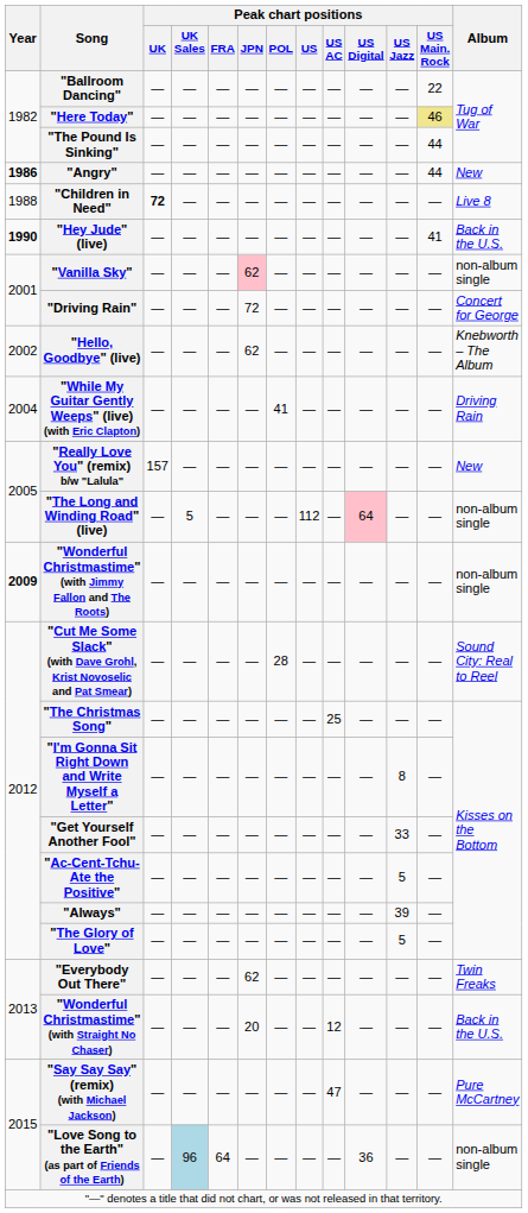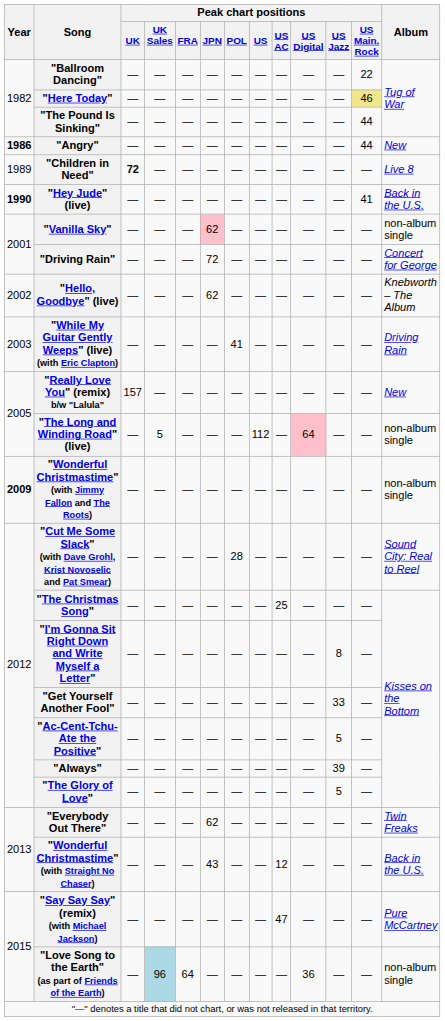 <table class="wikitable plainrowheaders" style="text-align:center;">
 <tr>
 <th scope="col" rowspan="2" style="width:1em;">Year</th>
 <th scope="col" rowspan="2" style="width:24em;">Song</th>
 <th scope="col" colspan="10">Peak chart positions</th>
 <th scope="col" rowspan="2" style="width:14em;">Album</th>
 </tr>
 <tr>
 <th style="width:3em;font-size:90%"><a href='#'>UK</a><br></th>
 <th style="width:3em;font-size:90%"><a href='#'>UK Sales</a><br><br></th>
 <th style="width:3em;font-size:90%"><a href='#'>FRA</a><br></th>
 <th style="width:3em;font-size:90%"><a href='#'>JPN</a><br></th>
 <th style="width:3em;font-size:90%"><a href='#'>POL</a><br></th>
 <th style="width:3em;font-size:90%"><a href='#'>US</a><br></th>
 <th style="width:3em;font-size:90%"><a href='#'>US AC</a><br></th>
 <th style="width:3em;font-size:90%"><a href='#'>US Digital</a><br></th>
 <th style="width:3em;font-size:90%"><a href='#'>US Jazz</a><br></th>
 <th style="width:3em;font-size:90%"><a href='#'>US<br>Main.<br>Rock</a><br></th>
 </tr>
 <tr>
 <td rowspan="3">1982</td>
 <th scope="row">"Ballroom Dancing"</th>
 <td>—</td>
 <td>—</td>
 <td>—</td>
 <td>—</td>
 <td>—</td>
 <td>—</td>
 <td>—</td>
 <td>—</td>
 <td>—</td>
 <td>22</td>
 <td rowspan="3" style="text-align:left;"><em><a href='#'>Tug of War</a></em></td>
 </tr>
 <tr>
 <th scope="row">"<a href='#'>Here Today</a>"</th>
 <td>—</td>
 <td>—</td>
 <td>—</td>
 <td>—</td>
 <td>—</td>
 <td>—</td>
 <td>—</td>
 <td>—</td>
 <td>—</td>
 <td style="background: khaki;">46</td>
 </tr>
 <tr>
 <th scope="row">"The Pound Is Sinking"</th>
 <td>—</td>
 <td>—</td>
 <td>—</td>
 <td>—</td>
 <td>—</td>
 <td>—</td>
 <td>—</td>
 <td>—</td>
 <td>—</td>
 <td>44</td>
 </tr>
 <tr>
 <td><strong>1986</strong></td>
 <th scope="row">"Angry"</th>
 <td>—</td>
 <td>—</td>
 <td>—</td>
 <td>—</td>
 <td>—</td>
 <td>—</td>
 <td>—</td>
 <td>—</td>
 <td>—</td>
 <td>44</td>
 <td style="text-align:left;"><em><a href='#'>New</a></em></td>
 </tr>
 <tr>
-<td>1988</td>
+<td>1989</td>
 <th scope="row">"Children in Need" <br></th>
 <td><strong>72</strong></td>
 <td>—</td>
 <td>—</td>
 <td>—</td>
 <td>—</td>
 <td>—</td>
 <td>—</td>
 <td>—</td>
 <td>—</td>
 <td>—</td>
 <td style="text-align:left;"><em><a href='#'>Live 8</a></em></td>
 </tr>
 <tr>
 <td><strong>1990</strong></td>
 <th scope="row">"<a href='#'>Hey Jude</a>" (live)</th>
 <td>—</td>
 <td>—</td>
 <td>—</td>
 <td>—</td>
 <td>—</td>
 <td>—</td>
 <td>—</td>
 <td>—</td>
 <td>—</td>
 <td>41</td>
 <td style="text-align:left;"><em><a href='#'>Back in the U.S.</a></em></td>
 </tr>
 <tr>
 <td rowspan="2">2001</td>
 <th scope="row">"<a href='#'>Vanilla Sky</a>"</th>
 <td>—</td>
 <td>—</td>
 <td>—</td>
 <td style="background: pink;">62</td>
 <td>—</td>
 <td>—</td>
 <td>—</td>
 <td>—</td>
 <td>—</td>
 <td>—</td>
 <td style="text-align:left;">non-album single</td>
 </tr>
 <tr>
 <th scope="row">"Driving Rain"</th>
 <td>—</td>
 <td>—</td>
 <td>—</td>
 <td>72</td>
 <td>—</td>
 <td>—</td>
 <td>—</td>
 <td>—</td>
 <td>—</td>
 <td>—</td>
 <td style="text-align:left;"><em><a href='#'>Concert for George</a></em></td>
 </tr>
 <tr>
 <td>2002</td>
 <th scope="row">"<a href='#'>Hello, Goodbye</a>" (live)</th>
 <td>—</td>
 <td>—</td>
 <td>—</td>
 <td>62</td>
 <td>—</td>
 <td>—</td>
 <td>—</td>
 <td>—</td>
 <td>—</td>
 <td>—</td>
 <td style="text-align:left;"><em>Knebworth – The Album</em></td>
 </tr>
 <tr>
-<td>2004</td>
+<td>2003</td>
 <th scope="row">"<a href='#'>While My Guitar Gently Weeps</a>" (live)<br><small>(with <a href='#'>Eric Clapton</a>)</small></th>
 <td>—</td>
 <td>—</td>
 <td>—</td>
 <td>—</td>
 <td>41</td>
 <td>—</td>
 <td>—</td>
 <td>—</td>
 <td>—</td>
 <td>—</td>
 <td align="left"><em><a href='#'>Driving Rain</a></em></td>
 </tr>
 <tr>
 <td rowspan="2">2005</td>
 <th scope="row">"<a href='#'>Really Love You</a>" (remix)<br><small>b/w "Lalula"</small></th>
 <td>157</td>
 <td>—</td>
 <td>—</td>
 <td>—</td>
 <td>—</td>
 <td>—</td>
 <td>—</td>
 <td>—</td>
 <td>—</td>
 <td>—</td>
 <td style="text-align:left;"><em><a href='#'>New</a></em></td>
 </tr>
 <tr>
 <th scope="row">"<a href='#'>The Long and Winding Road</a>" (live)</th>
 <td>—</td>
 <td>5</td>
 <td>—</td>
 <td>—</td>
 <td>—</td>
 <td>112</td>
 <td>—</td>
 <td style="background: pink;">64</td>
 <td>—</td>
 <td>—</td>
 <td style="text-align:left;">non-album single</td>
 </tr>
 <tr>
 <td><strong>2009</strong></td>
 <th scope="row">"<a href='#'>Wonderful Christmastime</a>"<br><small>(with <a href='#'>Jimmy Fallon</a> and <a href='#'>The Roots</a>)</small></th>
 <td>—</td>
 <td>—</td>
 <td>—</td>
 <td>—</td>
 <td>—</td>
 <td>—</td>
 <td>—</td>
 <td>—</td>
 <td>—</td>
 <td>—</td>
 <td style="text-align:left;">non-album single</td>
 </tr>
 <tr>
 <td rowspan="7">2012</td>
 <th scope="row">"<a href='#'>Cut Me Some Slack</a>"<br><small>(with <a href='#'>Dave Grohl</a>, <a href='#'>Krist Novoselic</a> and <a href='#'>Pat Smear</a>)</small></th>
 <td>—</td>
 <td>—</td>
 <td>—</td>
 <td>—</td>
 <td>28</td>
 <td>—</td>
 <td>—</td>
 <td>—</td>
 <td>—</td>
 <td>—</td>
 <td style="text-align:left;"><em><a href='#'>Sound City: Real to Reel</a></em></td>
 </tr>
 <tr>
 <th scope="row">"<a href='#'>The Christmas Song</a>"</th>
 <td>—</td>
 <td>—</td>
 <td>—</td>
 <td>—</td>
 <td>—</td>
 <td>—</td>
 <td>25</td>
 <td>—</td>
 <td>—</td>
 <td>—</td>
 <td rowspan="6" style="text-align:left;"><em><a href='#'>Kisses on the Bottom</a></em></td>
 </tr>
 <tr>
 <th scope="row">"<a href='#'>I'm Gonna Sit Right Down and Write Myself a Letter</a>"</th>
 <td>—</td>
 <td>—</td>
 <td>—</td>
 <td>—</td>
 <td>—</td>
 <td>—</td>
 <td>—</td>
 <td>—</td>
 <td>8</td>
 <td>—</td>
 </tr>
 <tr>
 <th scope="row">"Get Yourself Another Fool"</th>
 <td>—</td>
 <td>—</td>
 <td>—</td>
 <td>—</td>
 <td>—</td>
 <td>—</td>
 <td>—</td>
 <td>—</td>
 <td>33</td>
 <td>—</td>
 </tr>
 <tr>
 <th scope="row">"<a href='#'>Ac-Cent-Tchu-Ate the Positive</a>"</th>
 <td>—</td>
 <td>—</td>
 <td>—</td>
 <td>—</td>
 <td>—</td>
 <td>—</td>
 <td>—</td>
 <td>—</td>
 <td>5</td>
 <td>—</td>
 </tr>
 <tr>
 <th scope="row">"Always"</th>
 <td>—</td>
 <td>—</td>
 <td>—</td>
 <td>—</td>
 <td>—</td>
 <td>—</td>
 <td>—</td>
 <td>—</td>
 <td>39</td>
 <td>—</td>
 </tr>
 <tr>
 <th scope="row">"<a href='#'>The Glory of Love</a>"</th>
 <td>—</td>
 <td>—</td>
 <td>—</td>
 <td>—</td>
 <td>—</td>
 <td>—</td>
 <td>—</td>
 <td>—</td>
 <td>5</td>
 <td>—</td>
 </tr>
 <tr>
 <td rowspan="2">2013</td>
 <th scope="row">"Everybody Out There"</th>
 <td>—</td>
 <td>—</td>
 <td>—</td>
 <td>62</td>
 <td>—</td>
 <td>—</td>
 <td>—</td>
 <td>—</td>
 <td>—</td>
 <td>—</td>
 <td style="text-align:left;"><em><a href='#'>Twin Freaks</a></em></td>
 </tr>
 <tr>
 <th scope="row">"<a href='#'>Wonderful Christmastime</a>"<br><small>(with <a href='#'>Straight No Chaser</a>)</small></th>
 <td>—</td>
 <td>—</td>
 <td>—</td>
-<td>20</td>
+<td>43</td>
 <td>—</td>
 <td>—</td>
 <td>12</td>
 <td>—</td>
 <td>—</td>
 <td>—</td>
 <td style="text-align:left;"><em><a href='#'>Back in the U.S.</a></em></td>
 </tr>
 <tr>
 <td rowspan="2">2015</td>
 <th scope="row">"<a href='#'>Say Say Say</a>" (remix)<br><small>(with <a href='#'>Michael Jackson</a>)</small></th>
 <td>—</td>
 <td>—</td>
 <td>—</td>
 <td>—</td>
 <td>—</td>
 <td>—</td>
 <td>47</td>
 <td>—</td>
 <td>—</td>
 <td>—</td>
 <td style="text-align:left;"><em><a href='#'>Pure McCartney</a></em></td>
 </tr>
 <tr>
 <th scope="row">"Love Song to the Earth"<br><small>(as part of <a href='#'>Friends of the Earth</a>)</small></th>
 <td>—</td>
 <td style="background: lightblue;">96</td>
 <td>64</td>
 <td>—</td>
 <td>—</td>
 <td>—</td>
 <td>—</td>
 <td>36</td>
 <td>—</td>
 <td>—</td>
 <td style="text-align:left;">non-album single</td>
 </tr>
 <tr>
 <td colspan="13" style="text-align:center; font-size:85%;">"—" denotes a title that did not chart, or was not released in that territory.</td>
 </tr>
 </table>
